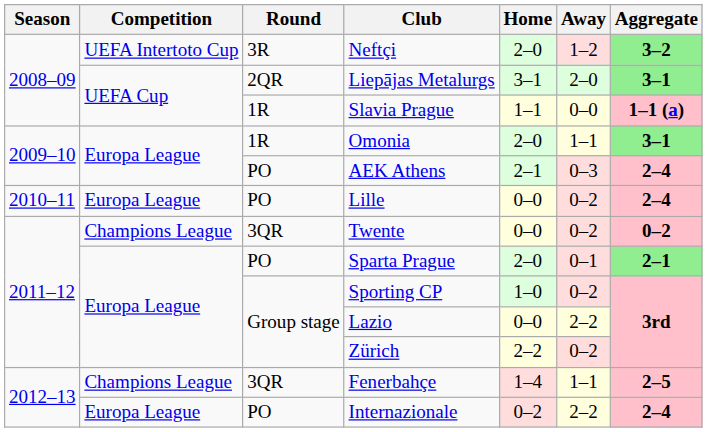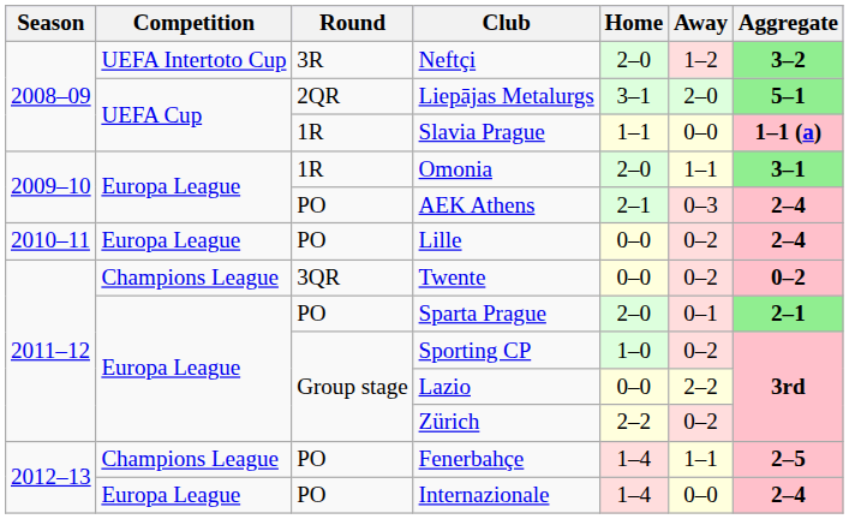 <table class="wikitable" style="text-align: left">
 <tr bgcolor="#ccccff">
 <th>Season</th>
 <th>Competition</th>
 <th>Round</th>
 <th>Club</th>
 <th>Home</th>
 <th>Away</th>
 <th>Aggregate</th>
 </tr>
 <tr>
 <td rowspan=3><a href='#'>2008–09</a></td>
 <td rowspan=1><a href='#'>UEFA Intertoto Cup</a></td>
 <td align=left>3R</td>
 <td align=left> <a href='#'>Neftçi</a></td>
 <td bgcolor="#ddffdd" style="text-align:center;">2–0</td>
 <td bgcolor="#ffdddd" style="text-align:center;">1–2</td>
 <td bgcolor=lightgreen style="text-align:center;"><strong>3–2</strong></td>
 </tr>
 <tr>
 <td rowspan=2><a href='#'>UEFA Cup</a></td>
 <td align=left>2QR</td>
 <td align=left> <a href='#'>Liepājas Metalurgs</a></td>
 <td bgcolor="#ddffdd" style="text-align:center;">3–1</td>
 <td bgcolor="#ddffdd" style="text-align:center;">2–0</td>
-<td bgcolor=lightgreen style="text-align:center;"><strong>3–1</strong></td>
+<td bgcolor=lightgreen style="text-align:center;"><strong>5–1</strong></td>
 </tr>
 <tr>
 <td align=left>1R</td>
 <td> <a href='#'>Slavia Prague</a></td>
 <td bgcolor="#ffffdd" style="text-align:center;">1–1</td>
 <td bgcolor="#ffffdd" style="text-align:center;">0–0</td>
 <td bgcolor=pink style="text-align:center;"><strong>1–1 (<a href='#'>a</a>)</strong></td>
 </tr>
 <tr>
 <td rowspan=2><a href='#'>2009–10</a></td>
 <td rowspan=2><a href='#'>Europa League</a></td>
 <td align=left>1R</td>
 <td align=left> <a href='#'>Omonia</a></td>
 <td bgcolor="#ddffdd" style="text-align:center;">2–0</td>
 <td bgcolor="#ffffdd" style="text-align:center;">1–1</td>
 <td bgcolor=lightgreen style="text-align:center;"><strong>3–1</strong></td>
 </tr>
 <tr>
 <td align=left>PO</td>
 <td align=left> <a href='#'>AEK Athens</a></td>
 <td bgcolor="#ddffdd" style="text-align:center;">2–1</td>
 <td bgcolor="#ffdddd" style="text-align:center;">0–3</td>
 <td bgcolor=pink style="text-align:center;"><strong>2–4</strong></td>
 </tr>
 <tr>
 <td rowspan=1><a href='#'>2010–11</a></td>
 <td rowspan=1><a href='#'>Europa League</a></td>
 <td>PO</td>
 <td> <a href='#'>Lille</a></td>
 <td bgcolor="#ffffdd" style="text-align:center;">0–0</td>
 <td bgcolor="#ffdddd" style="text-align:center;">0–2</td>
 <td bgcolor=pink style="text-align:center;"><strong>2–4</strong></td>
 </tr>
 <tr>
 <td rowspan=5><a href='#'>2011–12</a></td>
 <td rowspan=1><a href='#'>Champions League</a></td>
 <td>3QR</td>
 <td> <a href='#'>Twente</a></td>
 <td bgcolor="#ffffdd" style="text-align:center;">0–0</td>
 <td bgcolor="#ffdddd" style="text-align:center;">0–2</td>
 <td bgcolor=pink style="text-align:center;"><strong>0–2</strong></td>
 </tr>
 <tr>
 <td rowspan=4><a href='#'>Europa League</a></td>
 <td align=left>PO</td>
 <td align=left> <a href='#'>Sparta Prague</a></td>
 <td bgcolor="#ddffdd" style="text-align:center;">2–0</td>
 <td bgcolor="#ffdddd" style="text-align:center;">0–1</td>
 <td bgcolor=lightgreen style="text-align:center;"><strong>2–1</strong></td>
 </tr>
 <tr>
 <td rowspan=3>Group stage</td>
 <td> <a href='#'>Sporting CP</a></td>
 <td bgcolor="#ddffdd" style="text-align:center;">1–0</td>
 <td bgcolor="#ffdddd" style="text-align:center;">0–2</td>
 <td rowspan="3" bgcolor=pink style="text-align:center;"><strong>3rd</strong></td>
 </tr>
 <tr>
 <td> <a href='#'>Lazio</a></td>
 <td bgcolor="#ffffdd" style="text-align:center;">0–0</td>
 <td bgcolor="#ffffdd" style="text-align:center;">2–2</td>
 </tr>
 <tr>
 <td> <a href='#'>Zürich</a></td>
 <td bgcolor="#ffffdd" style="text-align:center;">2–2</td>
 <td bgcolor="#ffdddd" style="text-align:center;">0–2</td>
 </tr>
 <tr>
 <td rowspan=2><a href='#'>2012–13</a></td>
 <td rowspan=1><a href='#'>Champions League</a></td>
-<td>3QR</td>
+<td align=left>PO</td>
 <td> <a href='#'>Fenerbahçe</a></td>
 <td bgcolor="#ffdddd" style="text-align:center;">1–4</td>
 <td bgcolor="#ffffdd" style="text-align:center;">1–1</td>
 <td bgcolor=pink style="text-align:center;"><strong>2–5</strong></td>
 </tr>
 <tr>
 <td rowspan=1><a href='#'>Europa League</a></td>
 <td>PO</td>
 <td> <a href='#'>Internazionale</a></td>
-<td bgcolor="#ffdddd" style="text-align:center;">0–2</td>
-<td bgcolor="#ffffdd" style="text-align:center;">2–2</td>
+<td bgcolor="#ffdddd" style="text-align:center;">1–4</td>
+<td bgcolor="#ffffdd" style="text-align:center;">0–0</td>
 <td bgcolor=pink style="text-align:center;"><strong>2–4</strong></td>
 </tr>
 </table>
